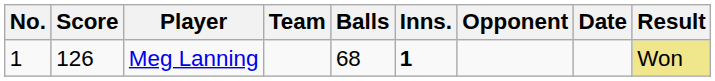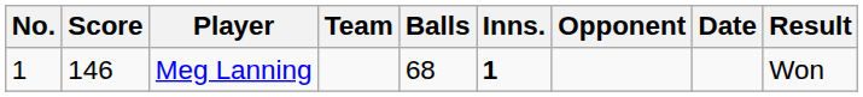 <table class="wikitable sortable" style="font-size:100%">
 <tr>
 <th>No.</th>
 <th>Score</th>
 <th>Player</th>
 <th>Team</th>
 <th>Balls</th>
 <th>Inns.</th>
 <th>Opponent</th>
 <th>Date</th>
 <th>Result</th>
 </tr>
 <tr>
 <td>1</td>
-<td> 126</td>
+<td> 146</td>
 <td><a href='#'>Meg Lanning</a></td>
 <td></td>
 <td> 68</td>
 <td><strong>1</strong></td>
 <td></td>
 <td></td>
-<td style="background: khaki;">Won</td>
+<td>Won</td>
 </tr>
 </table>
